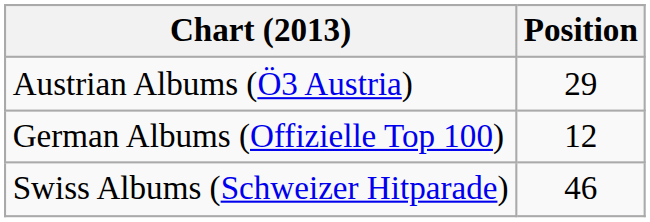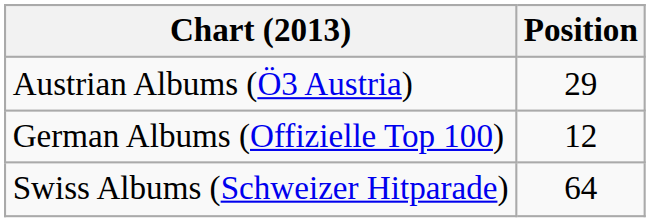 <table class="wikitable sortable">
 <tr>
 <th>Chart (2013)</th>
 <th>Position</th>
 </tr>
 <tr>
 <td>Austrian Albums (<a href='#'>Ö3 Austria</a>)</td>
 <td style="text-align:center;">29</td>
 </tr>
 <tr>
 <td>German Albums (<a href='#'>Offizielle Top 100</a>)</td>
 <td style="text-align:center;">12</td>
 </tr>
 <tr>
 <td>Swiss Albums (<a href='#'>Schweizer Hitparade</a>)</td>
-<td style="text-align:center;">46</td>
+<td style="text-align:center;">64</td>
 </tr>
 </table>
